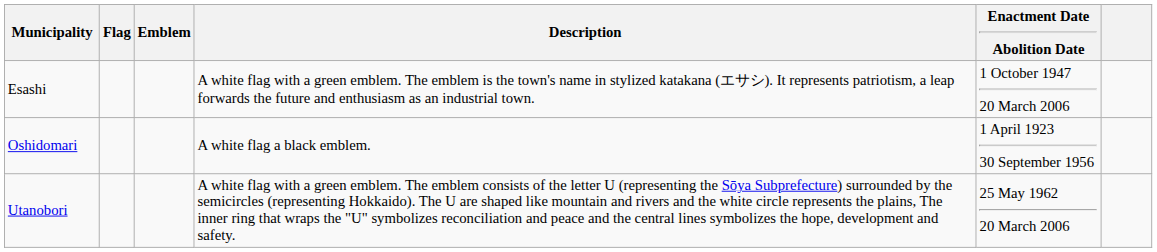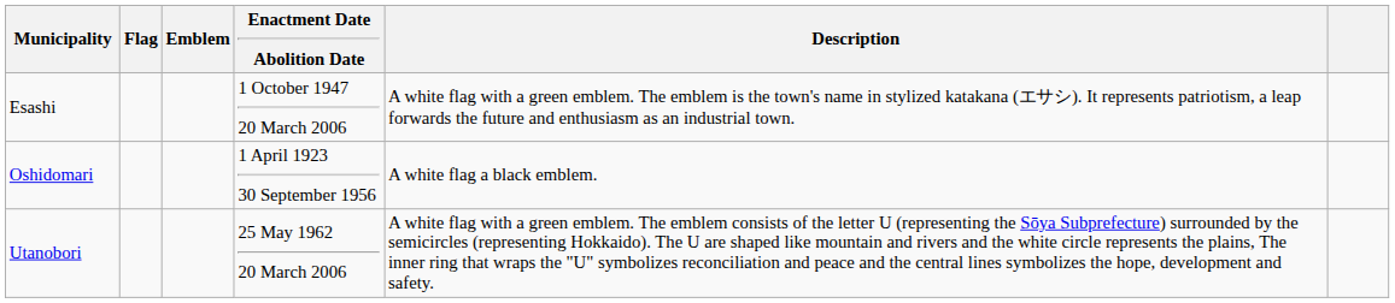 <table class="wikitable">
 <tr>
 <th style="width:12ch;">Municipality</th>
 <th>Flag</th>
 <th>Emblem</th>
+<th style="width:16ch;">Enactment Date<hr>Abolition Date</th>
 <th>Description</th>
-<th style="width:16ch;">Enactment Date<hr>Abolition Date</th>
 <th style="width:6ch;"></th>
 </tr>
 <tr>
 <td>Esashi</td>
 <td></td>
 <td></td>
+<td>1 October 1947<hr>20 March 2006</td>
 <td>A white flag with a green emblem. The emblem is the town's name in stylized katakana (エサシ). It represents patriotism, a leap forwards the future and enthusiasm as an industrial town.</td>
-<td>1 October 1947<hr>20 March 2006</td>
 <td></td>
 </tr>
 <tr>
 <td><a href='#'>Oshidomari</a></td>
 <td></td>
 <td></td>
+<td>1 April 1923<hr>30 September 1956</td>
 <td>A white flag a black emblem.</td>
-<td>1 April 1923<hr>30 September 1956</td>
 <td></td>
 </tr>
 <tr>
 <td><a href='#'>Utanobori</a></td>
 <td></td>
 <td></td>
+<td>25 May 1962<hr>20 March 2006</td>
 <td>A white flag with a green emblem. The emblem consists of the letter U (representing the <a href='#'>Sōya Subprefecture</a>) surrounded by the semicircles (representing Hokkaido). The U are shaped like mountain and rivers and the white circle represents the plains, The inner ring that wraps the "U" symbolizes reconciliation and peace and the central lines  symbolizes the hope, development and safety.</td>
-<td>25 May 1962<hr>20 March 2006</td>
 <td></td>
 </tr>
 </table>
